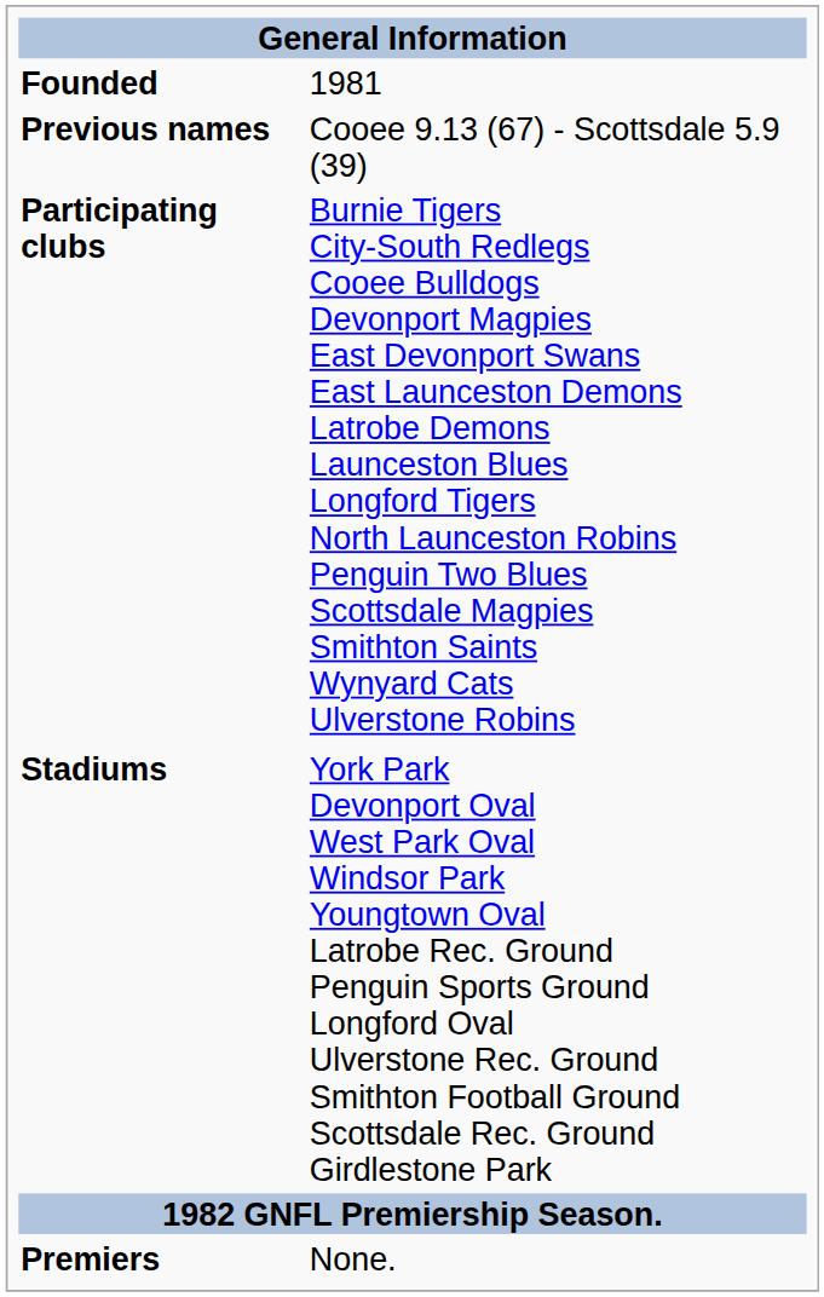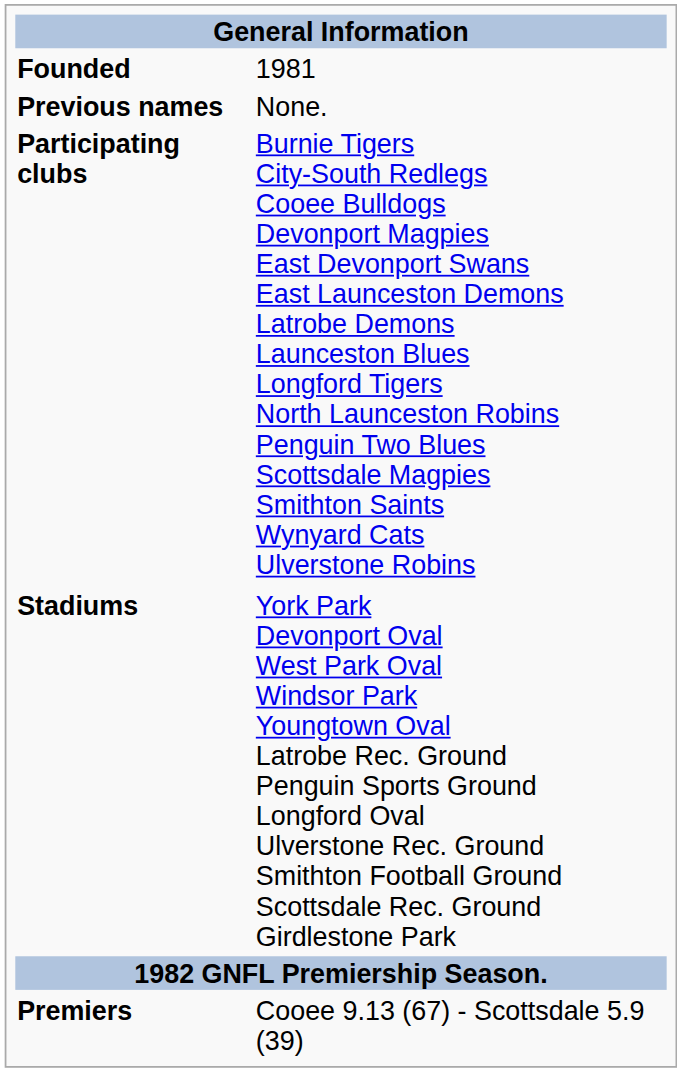 <table class="infobox" style="width: 25em; font-size: 95%;">
 <tr>
 <th colspan="2" bgcolor="#b0c4de"><strong>General Information</strong></th>
 </tr>
 <tr style="vertical-align: top;">
 <td><strong>Founded</strong></td>
 <td>1981</td>
 </tr>
 <tr>
 <td><strong>Previous names</strong></td>
-<td>Cooee 9.13 (67) - Scottsdale 5.9 (39)</td>
+<td>None.</td>
 </tr>
 <tr>
 <td><strong>Participating clubs</strong></td>
 <td><a href='#'>Burnie Tigers</a><br><a href='#'>City-South Redlegs</a><br><a href='#'>Cooee Bulldogs</a><br><a href='#'>Devonport Magpies</a><br><a href='#'>East Devonport Swans</a><br><a href='#'>East Launceston Demons</a><br><a href='#'>Latrobe Demons</a><br><a href='#'>Launceston Blues</a><br><a href='#'>Longford Tigers</a><br><a href='#'>North Launceston Robins</a><br><a href='#'>Penguin Two Blues</a><br><a href='#'>Scottsdale Magpies</a><br><a href='#'>Smithton Saints</a><br><a href='#'>Wynyard Cats</a><br><a href='#'>Ulverstone Robins</a><br></td>
 </tr>
 <tr style="vertical-align: top;">
 </tr>
 <tr>
 <td><strong>Stadiums</strong></td>
 <td><a href='#'>York Park</a><br><a href='#'>Devonport Oval</a><br><a href='#'>West Park Oval</a><br><a href='#'>Windsor Park</a><br><a href='#'>Youngtown Oval</a><br>Latrobe Rec. Ground<br>Penguin Sports Ground<br>Longford Oval<br>Ulverstone Rec. Ground<br>Smithton Football Ground<br>Scottsdale Rec. Ground<br>Girdlestone Park<br></td>
 </tr>
 <tr>
 <th colspan="2" bgcolor="#b0c4de"><strong>1982 GNFL Premiership Season.</strong></th>
 </tr>
 <tr style="vertical-align: top;">
 <td><strong>Premiers</strong></td>
-<td>None.</td>
+<td>Cooee 9.13 (67) - Scottsdale 5.9 (39)</td>
 </tr>
 </table>
